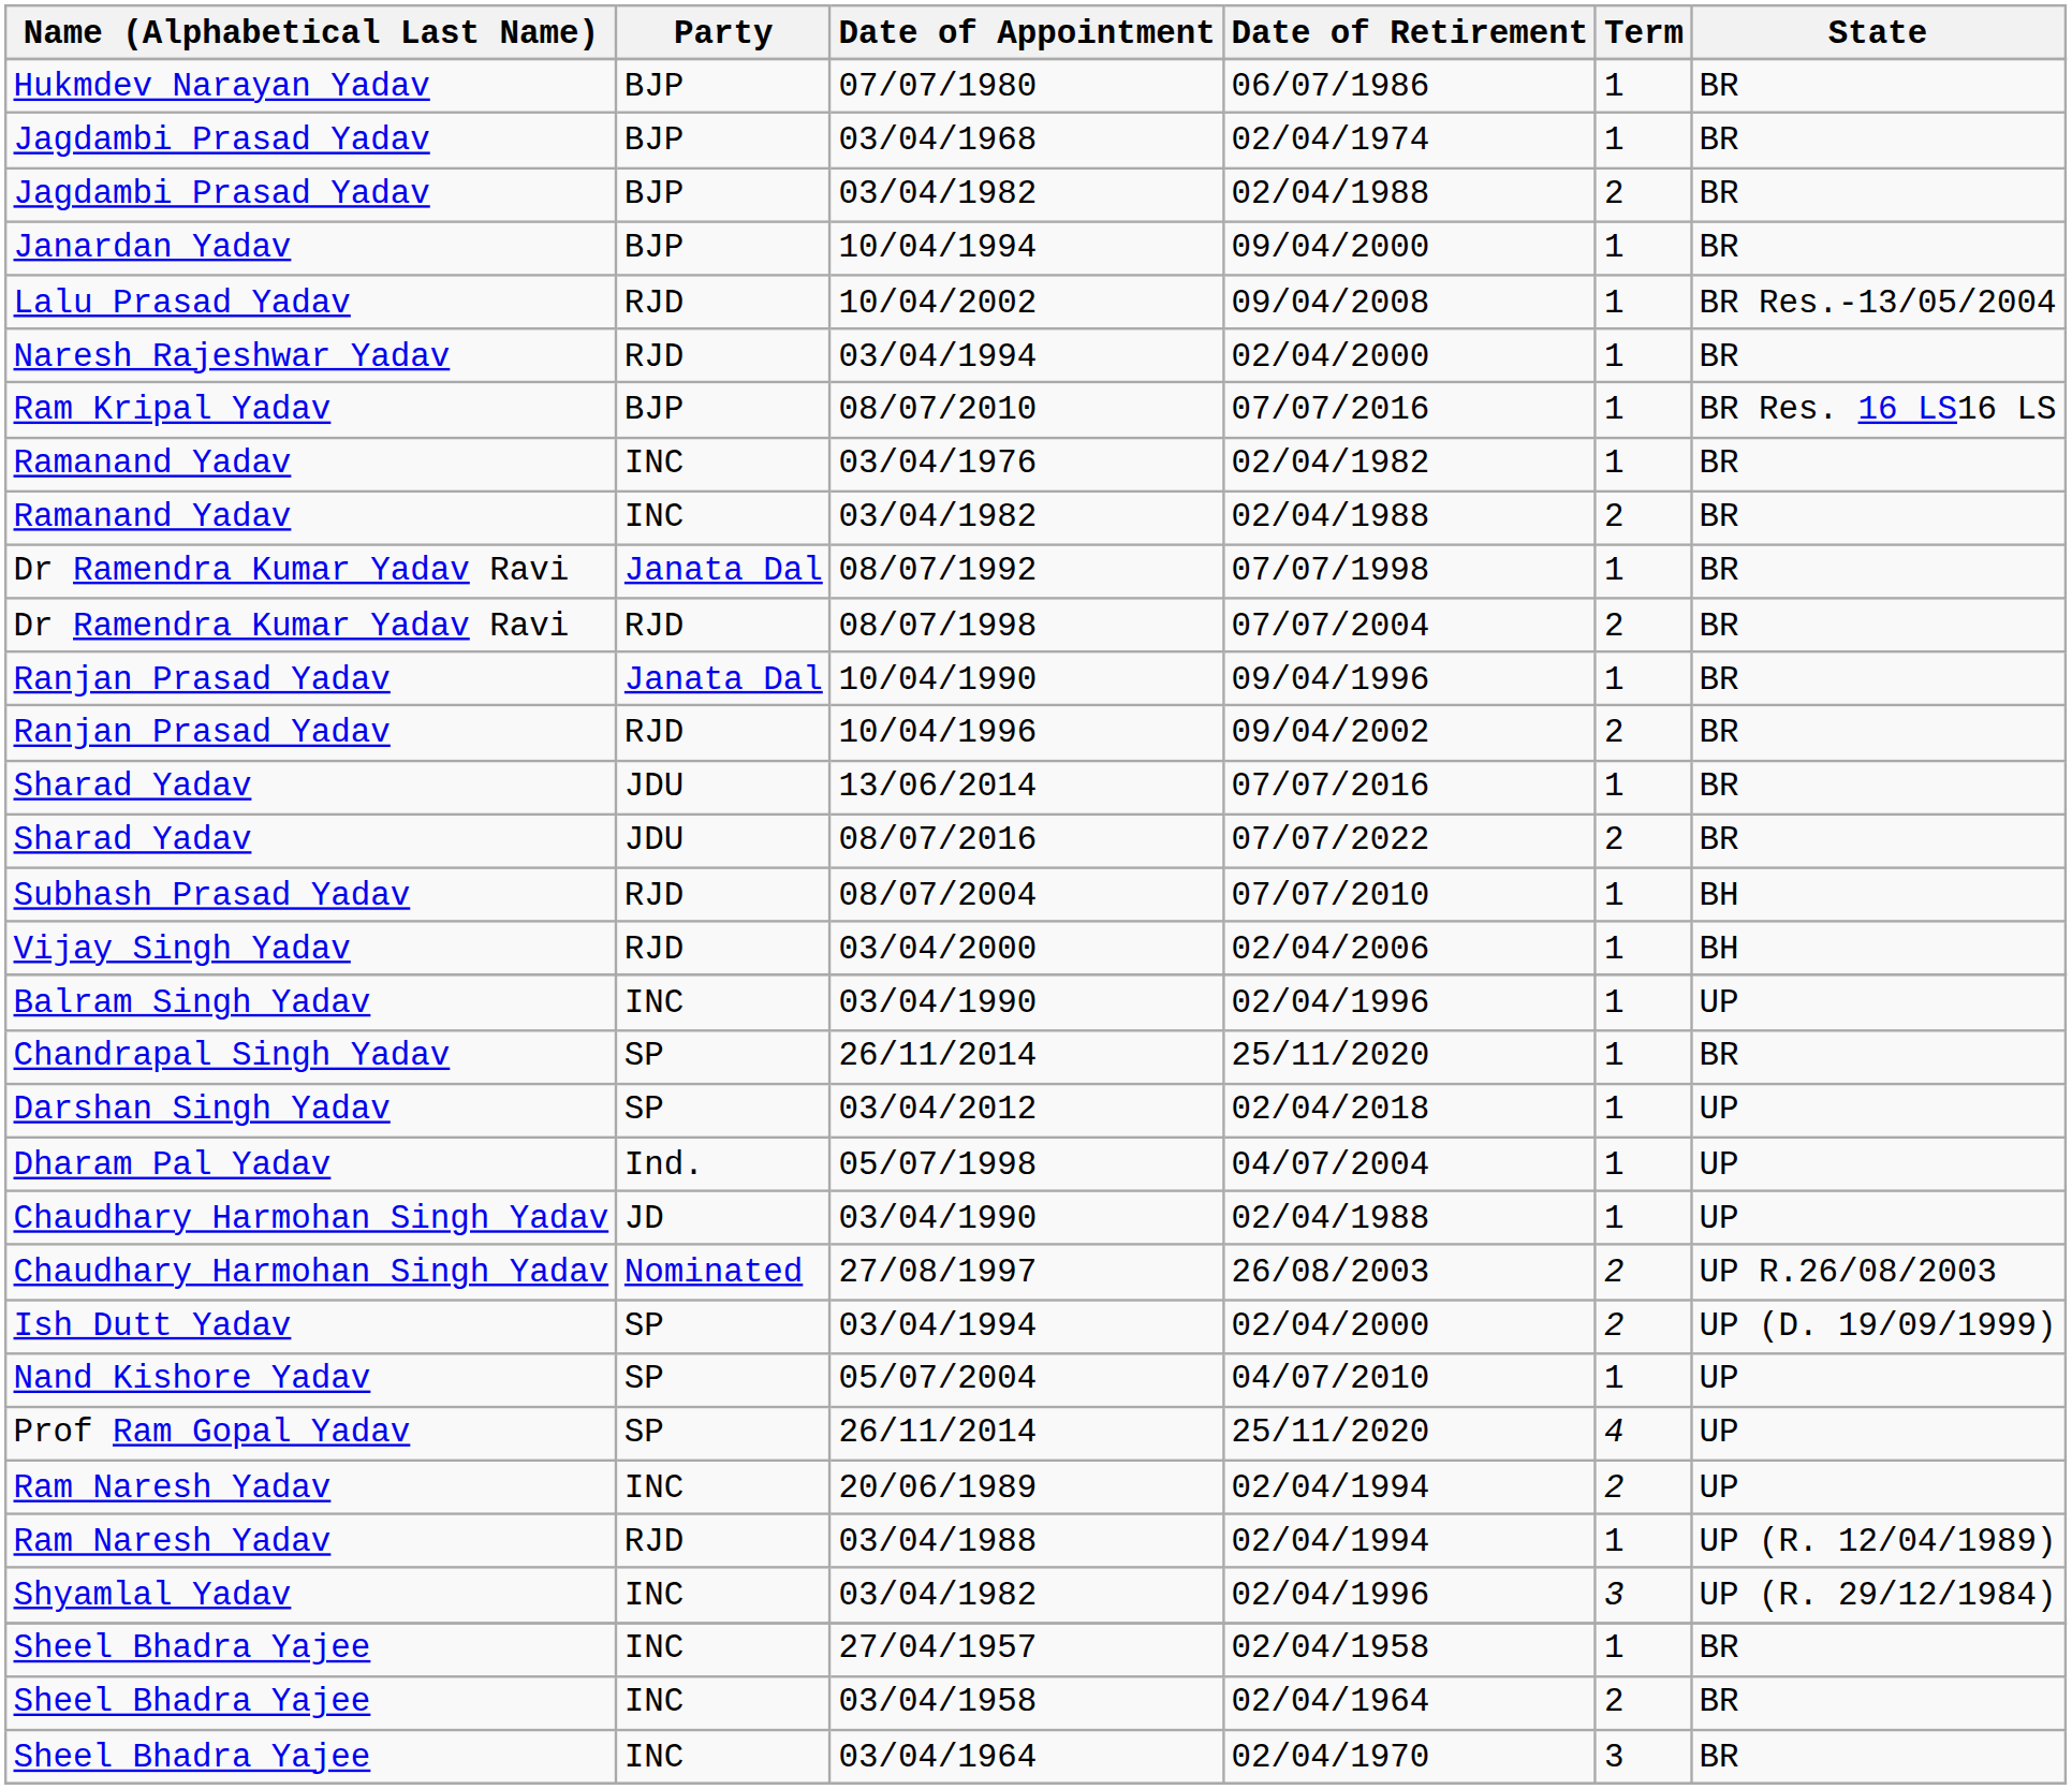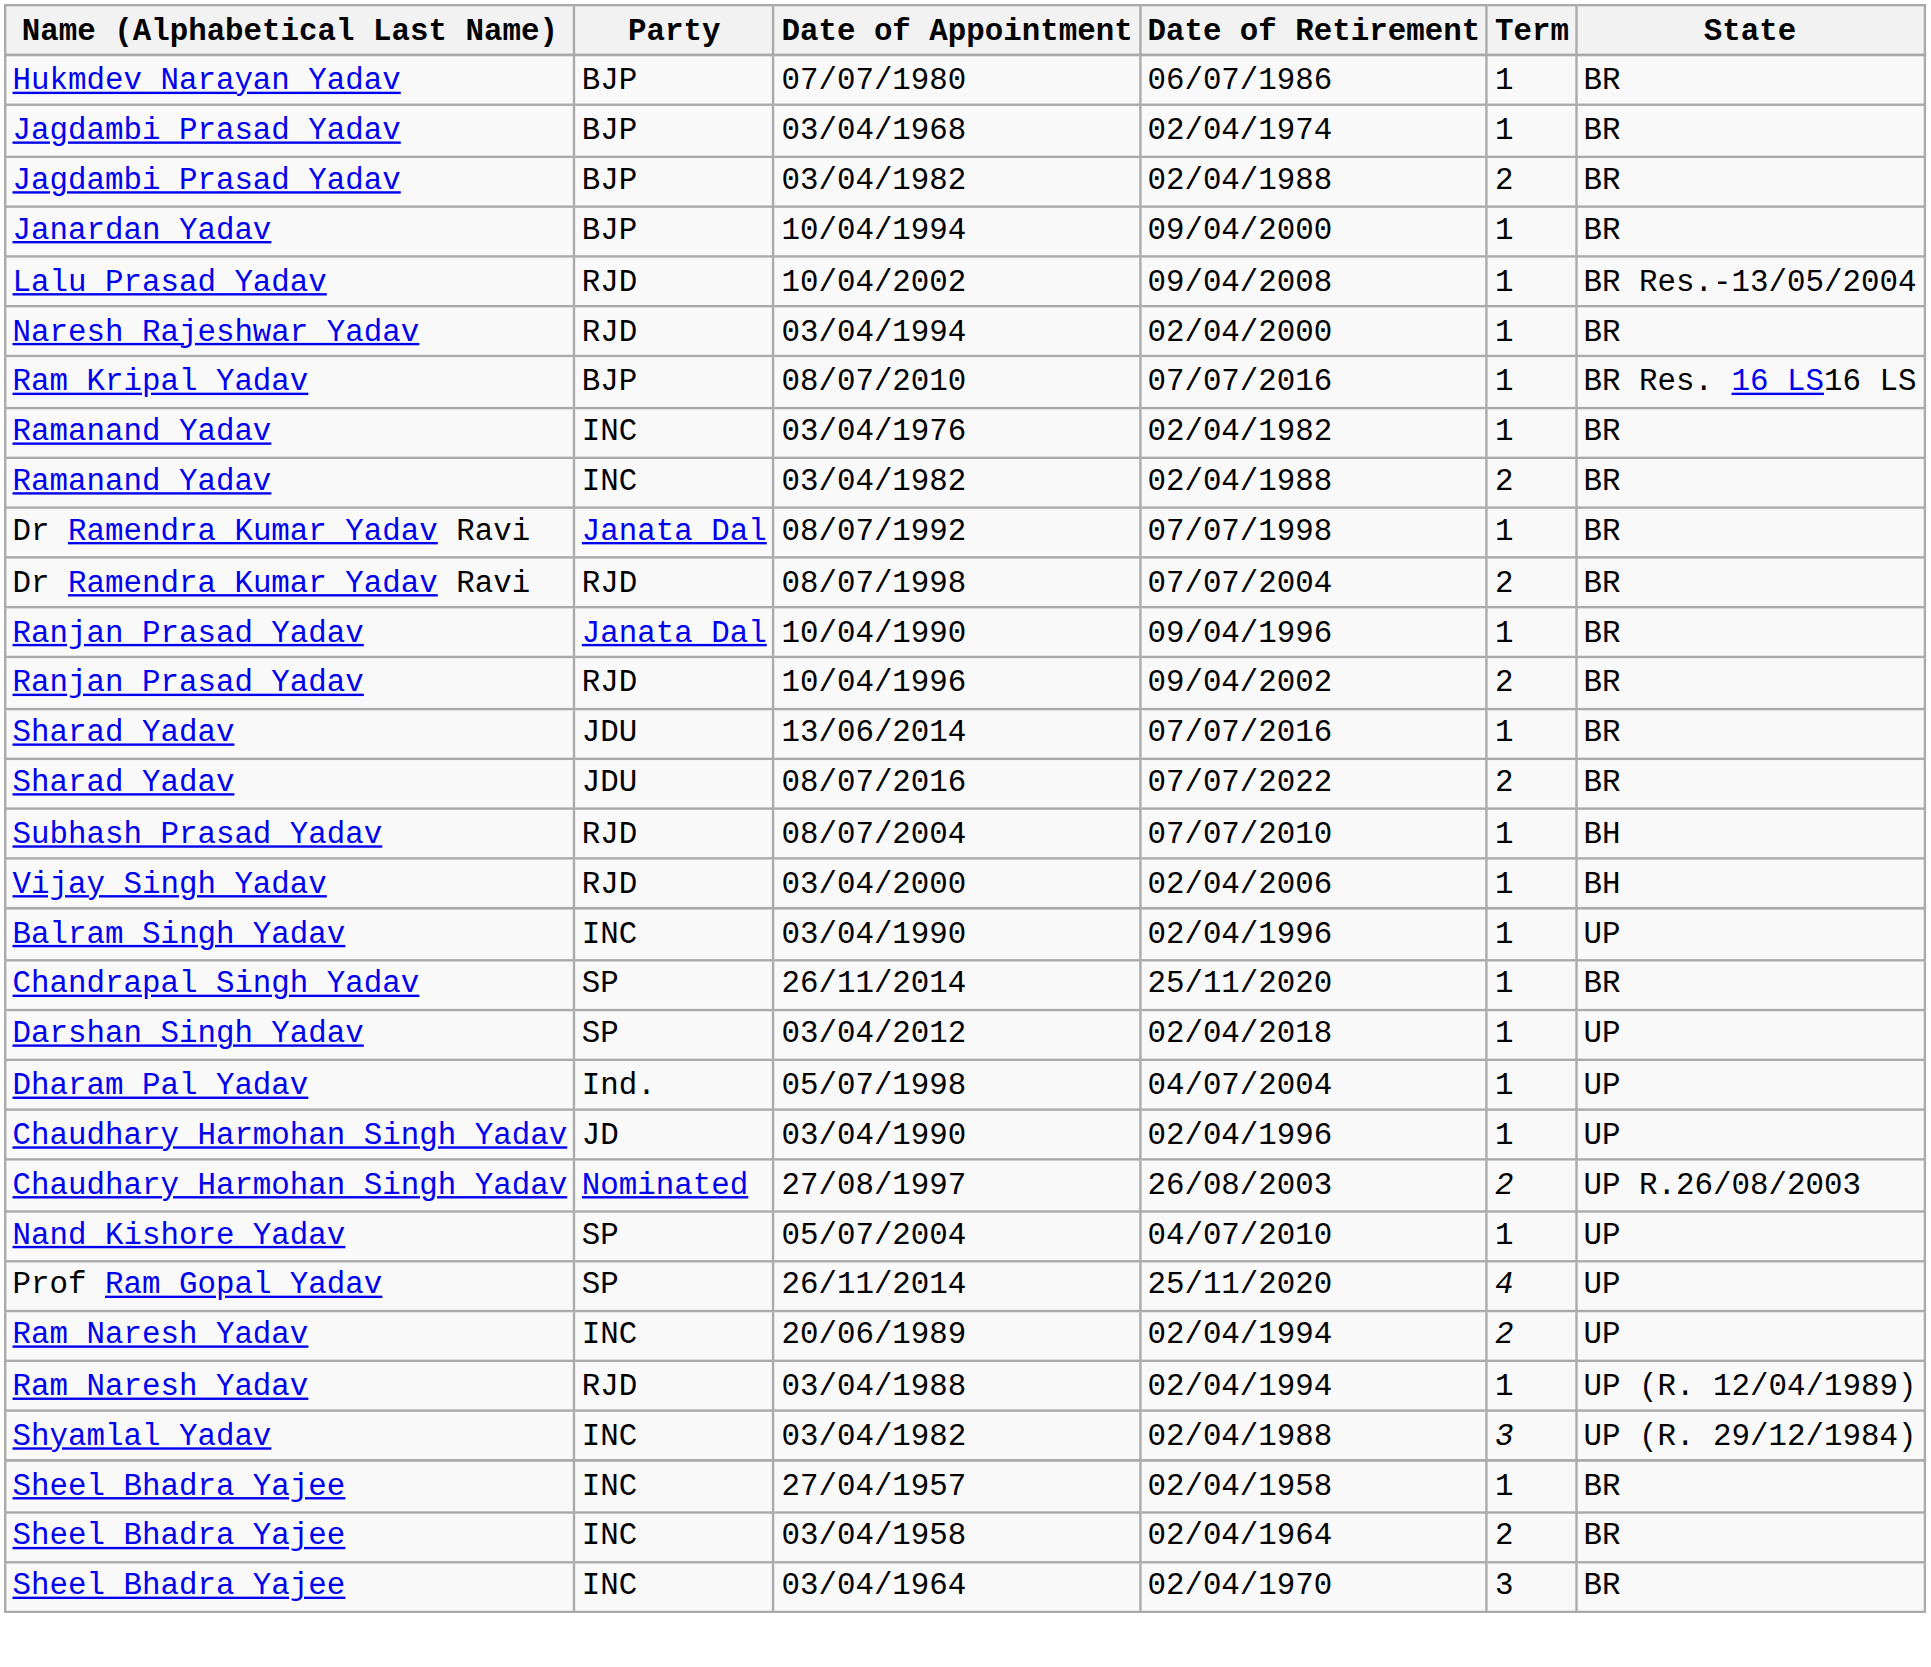 <table class="wikitable sortable">
 <tr>
 <th>Name (Alphabetical Last Name)</th>
 <th>Party</th>
 <th>Date of Appointment</th>
 <th>Date of Retirement</th>
 <th>Term</th>
 <th>State</th>
 </tr>
 <tr>
 </tr>
 <tr>
 <td><a href='#'>Hukmdev Narayan Yadav</a></td>
 <td>BJP</td>
 <td>07/07/1980</td>
 <td>06/07/1986</td>
 <td>1</td>
 <td>BR</td>
 </tr>
 <tr>
 <td><a href='#'>Jagdambi Prasad Yadav</a></td>
 <td>BJP</td>
 <td>03/04/1968</td>
 <td>02/04/1974</td>
 <td>1</td>
 <td>BR</td>
 </tr>
 <tr>
 <td><a href='#'>Jagdambi Prasad Yadav</a></td>
 <td>BJP</td>
 <td>03/04/1982</td>
 <td>02/04/1988</td>
 <td>2</td>
 <td>BR</td>
 </tr>
 <tr>
 <td><a href='#'>Janardan Yadav</a></td>
 <td>BJP</td>
 <td>10/04/1994</td>
 <td>09/04/2000</td>
 <td>1</td>
 <td>BR</td>
 </tr>
 <tr>
 <td><a href='#'>Lalu Prasad Yadav</a></td>
 <td>RJD</td>
 <td>10/04/2002</td>
 <td>09/04/2008</td>
 <td>1</td>
 <td>BR Res.-13/05/2004</td>
 </tr>
 <tr>
 <td><a href='#'>Naresh Rajeshwar Yadav</a></td>
 <td>RJD</td>
 <td>03/04/1994</td>
 <td>02/04/2000</td>
 <td>1</td>
 <td>BR</td>
 </tr>
 <tr>
 <td><a href='#'>Ram Kripal Yadav</a></td>
 <td>BJP</td>
 <td>08/07/2010</td>
 <td>07/07/2016</td>
 <td>1</td>
 <td>BR Res. <a href='#'>16 LS</a>16 LS</td>
 </tr>
 <tr>
 <td><a href='#'>Ramanand Yadav</a></td>
 <td>INC</td>
 <td>03/04/1976</td>
 <td>02/04/1982</td>
 <td>1</td>
 <td>BR</td>
 </tr>
 <tr>
 <td><a href='#'>Ramanand Yadav</a></td>
 <td>INC</td>
 <td>03/04/1982</td>
 <td>02/04/1988</td>
 <td>2</td>
 <td>BR</td>
 </tr>
 <tr>
 <td>Dr <a href='#'>Ramendra Kumar Yadav</a> Ravi</td>
 <td><a href='#'>Janata Dal</a></td>
 <td>08/07/1992</td>
 <td>07/07/1998</td>
 <td>1</td>
 <td>BR</td>
 </tr>
 <tr>
 <td>Dr <a href='#'>Ramendra Kumar Yadav</a> Ravi</td>
 <td>RJD</td>
 <td>08/07/1998</td>
 <td>07/07/2004</td>
 <td>2</td>
 <td>BR</td>
 </tr>
 <tr>
 <td><a href='#'>Ranjan Prasad Yadav</a></td>
 <td><a href='#'>Janata Dal</a></td>
 <td>10/04/1990</td>
 <td>09/04/1996</td>
 <td>1</td>
 <td>BR</td>
 </tr>
 <tr>
 <td><a href='#'>Ranjan Prasad Yadav</a></td>
 <td>RJD</td>
 <td>10/04/1996</td>
 <td>09/04/2002</td>
 <td>2</td>
 <td>BR</td>
 </tr>
 <tr>
 <td><a href='#'>Sharad Yadav</a></td>
 <td>JDU</td>
 <td>13/06/2014</td>
 <td>07/07/2016</td>
 <td>1</td>
 <td>BR</td>
 </tr>
 <tr>
 <td><a href='#'>Sharad Yadav</a></td>
 <td>JDU</td>
 <td>08/07/2016</td>
 <td>07/07/2022</td>
 <td>2</td>
 <td>BR</td>
 </tr>
 <tr>
 <td><a href='#'>Subhash Prasad Yadav</a></td>
 <td>RJD</td>
 <td>08/07/2004</td>
 <td>07/07/2010</td>
 <td>1</td>
 <td>BH</td>
 </tr>
 <tr>
 <td><a href='#'>Vijay Singh Yadav</a></td>
 <td>RJD</td>
 <td>03/04/2000</td>
 <td>02/04/2006</td>
 <td>1</td>
 <td>BH</td>
 </tr>
 <tr>
 </tr>
 <tr>
 <td><a href='#'>Balram Singh Yadav</a></td>
 <td>INC</td>
 <td>03/04/1990</td>
 <td>02/04/1996</td>
 <td>1</td>
 <td>UP</td>
 </tr>
 <tr>
 <td><a href='#'>Chandrapal Singh Yadav</a></td>
 <td>SP</td>
 <td>26/11/2014</td>
 <td>25/11/2020</td>
 <td>1</td>
 <td>BR</td>
 </tr>
 <tr>
 <td><a href='#'>Darshan Singh Yadav</a></td>
 <td>SP</td>
 <td>03/04/2012</td>
 <td>02/04/2018</td>
 <td>1</td>
 <td>UP</td>
 </tr>
 <tr>
 <td><a href='#'>Dharam Pal Yadav</a></td>
 <td>Ind.</td>
 <td>05/07/1998</td>
 <td>04/07/2004</td>
 <td>1</td>
 <td>UP</td>
 </tr>
 <tr>
 <td><a href='#'>Chaudhary Harmohan Singh Yadav</a></td>
 <td>JD</td>
 <td>03/04/1990</td>
-<td>02/04/1988</td>
+<td>02/04/1996</td>
 <td>1</td>
 <td>UP</td>
 </tr>
 <tr>
 <td><a href='#'>Chaudhary Harmohan Singh Yadav</a></td>
 <td><a href='#'>Nominated</a></td>
 <td>27/08/1997</td>
 <td>26/08/2003</td>
 <td><em>2</em></td>
 <td>UP R.26/08/2003</td>
-</tr>
-<tr>
-<td><a href='#'>Ish Dutt Yadav</a></td>
-<td>SP</td>
-<td>03/04/1994</td>
-<td>02/04/2000</td>
-<td><em>2</em></td>
-<td>UP (D. 19/09/1999)</td>
 </tr>
 <tr>
 <td><a href='#'>Nand Kishore Yadav</a></td>
 <td>SP</td>
 <td>05/07/2004</td>
 <td>04/07/2010</td>
 <td>1</td>
 <td>UP</td>
 </tr>
 <tr>
 <td>Prof <a href='#'>Ram Gopal Yadav</a></td>
 <td>SP</td>
 <td>26/11/2014</td>
 <td>25/11/2020</td>
 <td><em>4</em></td>
 <td>UP</td>
 </tr>
 <tr>
 <td><a href='#'>Ram Naresh Yadav</a></td>
 <td>INC</td>
 <td>20/06/1989</td>
 <td>02/04/1994</td>
 <td><em>2</em></td>
 <td>UP</td>
 </tr>
 <tr>
 <td><a href='#'>Ram Naresh Yadav</a></td>
 <td>RJD</td>
 <td>03/04/1988</td>
 <td>02/04/1994</td>
 <td>1</td>
 <td>UP (R. 12/04/1989)</td>
 </tr>
 <tr>
 <td><a href='#'>Shyamlal Yadav</a></td>
 <td>INC</td>
 <td>03/04/1982</td>
-<td>02/04/1996</td>
+<td>02/04/1988</td>
 <td><em>3</em></td>
 <td>UP (R. 29/12/1984)</td>
 </tr>
 <tr>
 </tr>
 <tr>
 <td><a href='#'>Sheel Bhadra Yajee</a></td>
 <td>INC</td>
 <td>27/04/1957</td>
 <td>02/04/1958</td>
 <td>1</td>
 <td>BR</td>
 </tr>
 <tr>
 <td><a href='#'>Sheel Bhadra Yajee</a></td>
 <td>INC</td>
 <td>03/04/1958</td>
 <td>02/04/1964</td>
 <td>2</td>
 <td>BR</td>
 </tr>
 <tr>
 <td><a href='#'>Sheel Bhadra Yajee</a></td>
 <td>INC</td>
 <td>03/04/1964</td>
 <td>02/04/1970</td>
 <td>3</td>
 <td>BR</td>
 </tr>
 <tr>
 </tr>
 <tr>
 </tr>
 </table>
